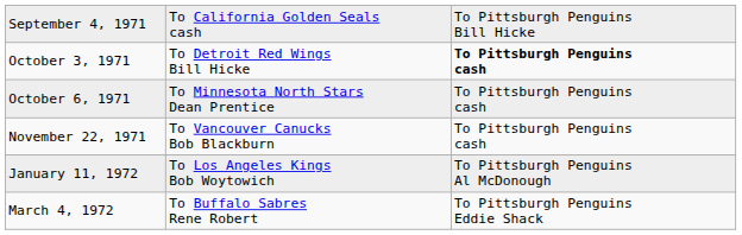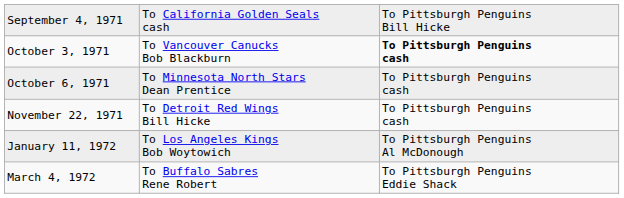 <table class="wikitable" style="border:1px solid #999999; width:80%;">
 <tr bgcolor="eeeeee">
 <td style='width:22%;'>September 4, 1971</td>
 <td style='width:39%;' valign='top'>To <a href='#'>California Golden Seals</a><br>cash</td>
 <td style='width:39%;' valign='top'>To Pittsburgh Penguins<br>Bill Hicke</td>
 </tr>
 <tr>
 <td style='width:22%;'>October 3, 1971</td>
-<td style='width:39%;' valign='top'>To <a href='#'>Detroit Red Wings</a><br>Bill Hicke</td>
+<td style='width:39%;' valign='top'>To <a href='#'>Vancouver Canucks</a><br>Bob Blackburn</td>
 <td style='width:39%;' valign='top'><strong>To Pittsburgh Penguins<br>cash</strong></td>
 </tr>
 <tr bgcolor="eeeeee">
 <td style='width:22%;'>October 6, 1971</td>
 <td style='width:39%;' valign='top'>To <a href='#'>Minnesota North Stars</a><br>Dean Prentice</td>
 <td style='width:39%;' valign='top'>To Pittsburgh Penguins<br>cash</td>
 </tr>
 <tr>
 <td style='width:22%;'>November 22, 1971</td>
-<td style='width:39%;' valign='top'>To <a href='#'>Vancouver Canucks</a><br>Bob Blackburn</td>
+<td style='width:39%;' valign='top'>To <a href='#'>Detroit Red Wings</a><br>Bill Hicke</td>
 <td style='width:39%;' valign='top'>To Pittsburgh Penguins<br>cash</td>
 </tr>
 <tr bgcolor="eeeeee">
 <td style='width:22%;'>January 11, 1972</td>
 <td style='width:39%;' valign='top'>To <a href='#'>Los Angeles Kings</a><br>Bob Woytowich</td>
 <td style='width:39%;' valign='top'>To Pittsburgh Penguins<br>Al McDonough</td>
 </tr>
 <tr>
 <td style='width:22%;'>March 4, 1972</td>
 <td style='width:39%;' valign='top'>To <a href='#'>Buffalo Sabres</a><br>Rene Robert</td>
 <td style='width:39%;' valign='top'>To Pittsburgh Penguins<br>Eddie Shack</td>
 </tr>
 </table>
